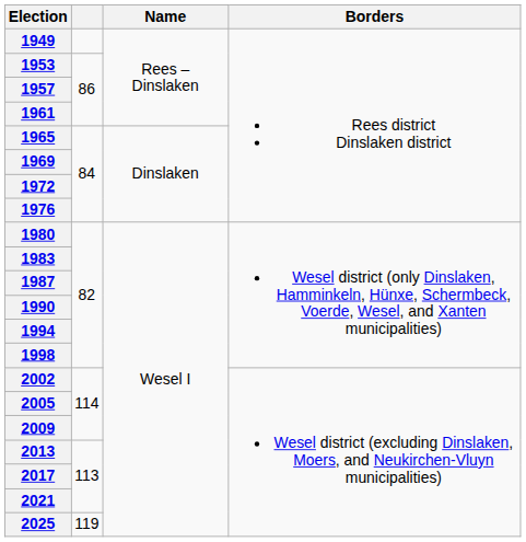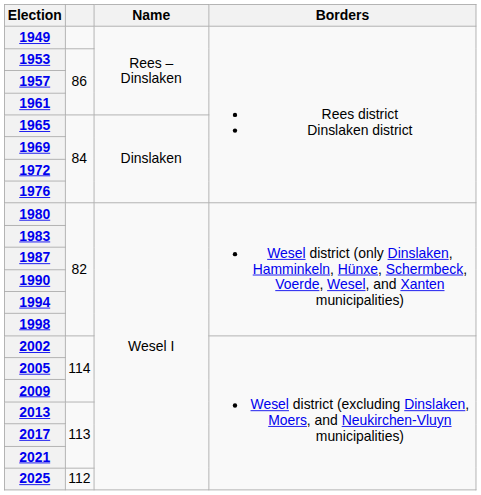 <table class=wikitable style="text-align:center">
 <tr>
 <th>Election</th>
 <th></th>
 <th width=125px>Name</th>
 <th width=300px>Borders</th>
 </tr>
 <tr>
 <th><a href='#'>1949</a></th>
 <td></td>
 <td rowspan=4>Rees – Dinslaken</td>
 <td rowspan=8><br><ul><li>Rees district</li><li>Dinslaken district</li></ul></td>
 </tr>
 <tr>
 <th><a href='#'>1953</a></th>
 <td rowspan=3>86</td>
 </tr>
 <tr>
 <th><a href='#'>1957</a></th>
 </tr>
 <tr>
 <th><a href='#'>1961</a></th>
 </tr>
 <tr>
 <th><a href='#'>1965</a></th>
 <td rowspan=4>84</td>
 <td rowspan=4>Dinslaken</td>
 </tr>
 <tr>
 <th><a href='#'>1969</a></th>
 </tr>
 <tr>
 <th><a href='#'>1972</a></th>
 </tr>
 <tr>
 <th><a href='#'>1976</a></th>
 </tr>
 <tr>
 <th><a href='#'>1980</a></th>
 <td rowspan=6>82</td>
 <td rowspan=13>Wesel I</td>
 <td rowspan=6><br><ul><li><a href='#'>Wesel</a> district (only <a href='#'>Dinslaken</a>, <a href='#'>Hamminkeln</a>, <a href='#'>Hünxe</a>, <a href='#'>Schermbeck</a>, <a href='#'>Voerde</a>, <a href='#'>Wesel</a>, and <a href='#'>Xanten</a> municipalities)</li></ul></td>
 </tr>
 <tr>
 <th><a href='#'>1983</a></th>
 </tr>
 <tr>
 <th><a href='#'>1987</a></th>
 </tr>
 <tr>
 <th><a href='#'>1990</a></th>
 </tr>
 <tr>
 <th><a href='#'>1994</a></th>
 </tr>
 <tr>
 <th><a href='#'>1998</a></th>
 </tr>
 <tr>
 <th><a href='#'>2002</a></th>
 <td rowspan=3>114</td>
 <td rowspan=7><br><ul><li><a href='#'>Wesel</a> district (excluding <a href='#'>Dinslaken</a>, <a href='#'>Moers</a>, and <a href='#'>Neukirchen-Vluyn</a> municipalities)</li></ul></td>
 </tr>
 <tr>
 <th><a href='#'>2005</a></th>
 </tr>
 <tr>
 <th><a href='#'>2009</a></th>
 </tr>
 <tr>
 <th><a href='#'>2013</a></th>
 <td rowspan=3>113</td>
 </tr>
 <tr>
 <th><a href='#'>2017</a></th>
 </tr>
 <tr>
 <th><a href='#'>2021</a></th>
 </tr>
 <tr>
 <th><a href='#'>2025</a></th>
-<td>119</td>
+<td>112</td>
 </tr>
 </table>
